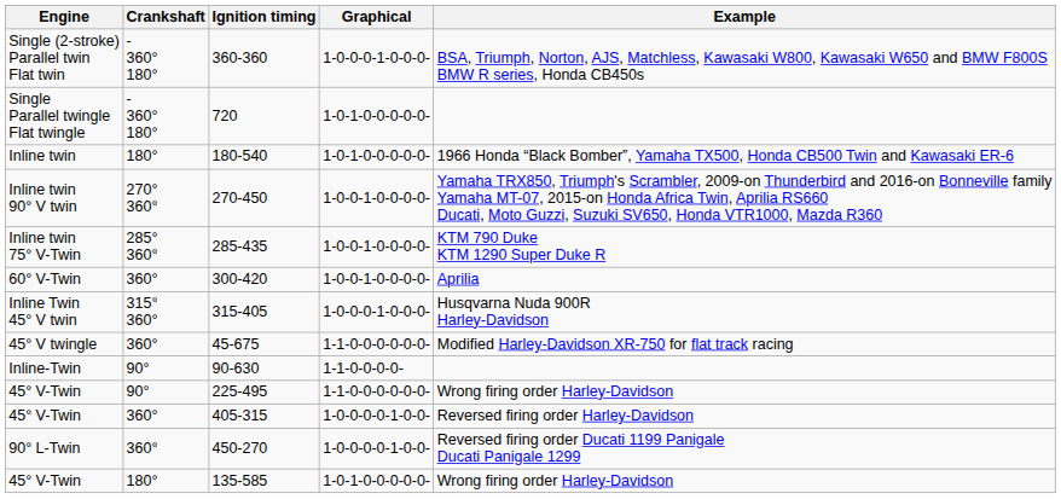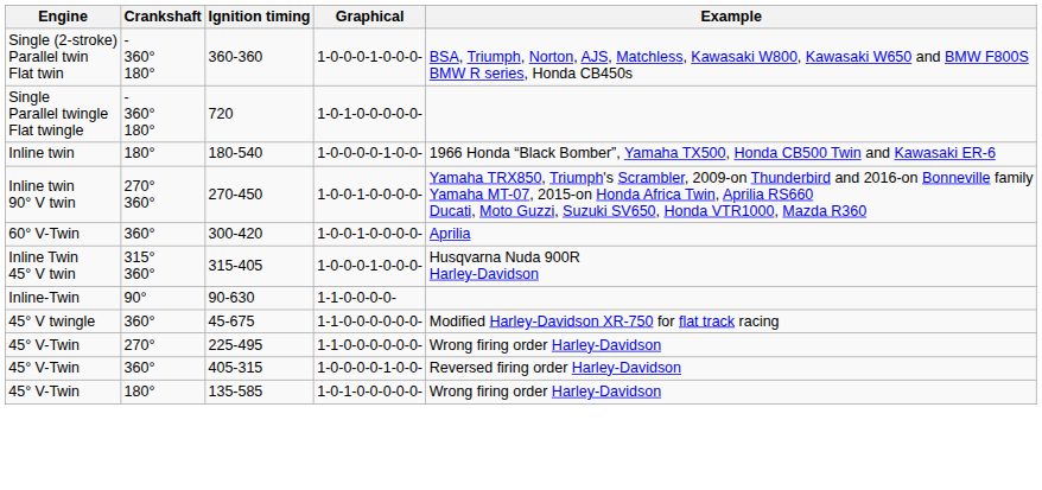 <table class="wikitable">
 <tr>
 <th>Engine</th>
 <th>Crankshaft</th>
 <th>Ignition timing</th>
 <th>Graphical</th>
 <th>Example</th>
 </tr>
 <tr>
 <td>Single (2-stroke)<br>Parallel twin<br>Flat twin</td>
 <td>-<br>360°<br>180°</td>
 <td>360-360</td>
 <td>1-0-0-0-1-0-0-0-</td>
 <td><br><a href='#'>BSA</a>, <a href='#'>Triumph</a>, <a href='#'>Norton</a>, <a href='#'>AJS</a>, <a href='#'>Matchless</a>, <a href='#'>Kawasaki W800</a>, <a href='#'>Kawasaki W650</a> and <a href='#'>BMW F800S</a><br><a href='#'>BMW R series</a>, Honda CB450s</td>
 </tr>
 <tr>
 <td>Single<br>Parallel twingle<br>Flat twingle</td>
 <td>-<br>360°<br>180°</td>
 <td>720</td>
 <td>1-0-1-0-0-0-0-0-</td>
 <td></td>
 </tr>
 <tr>
 <td>Inline twin</td>
 <td>180°</td>
 <td>180-540</td>
-<td>1-0-1-0-0-0-0-0-</td>
+<td>1-0-0-0-0-1-0-0-</td>
 <td>1966 Honda “Black Bomber”, <a href='#'>Yamaha TX500</a>, <a href='#'>Honda CB500 Twin</a> and <a href='#'>Kawasaki ER-6</a></td>
 </tr>
 <tr>
 <td>Inline twin<br>90° V twin</td>
 <td>270°<br>360°</td>
 <td>270-450</td>
 <td>1-0-0-1-0-0-0-0-</td>
 <td><a href='#'>Yamaha TRX850</a>, <a href='#'>Triumph</a>'s <a href='#'>Scrambler</a>, 2009-on <a href='#'>Thunderbird</a> and 2016-on <a href='#'>Bonneville</a> family <br> <a href='#'>Yamaha MT-07</a>, 2015-on <a href='#'>Honda Africa Twin</a>, <a href='#'>Aprilia RS660</a> <br><a href='#'>Ducati</a>, <a href='#'>Moto Guzzi</a>, <a href='#'>Suzuki SV650</a>, <a href='#'>Honda VTR1000</a>, <a href='#'>Mazda R360</a></td>
-</tr>
-<tr>
-<td>Inline twin<br>75° V-Twin</td>
-<td>285°<br>360°</td>
-<td>285-435</td>
-<td>1-0-0-1-0-0-0-0-</td>
-<td><a href='#'>KTM 790 Duke</a><br><a href='#'>KTM 1290 Super Duke R</a></td>
 </tr>
 <tr>
 <td>60° V-Twin</td>
 <td>360°</td>
 <td>300-420</td>
 <td>1-0-0-1-0-0-0-0-</td>
 <td><a href='#'>Aprilia</a></td>
 </tr>
 <tr>
 <td>Inline Twin <br> 45° V twin</td>
 <td>315° <br> 360°</td>
 <td>315-405</td>
 <td>1-0-0-0-1-0-0-0-</td>
 <td>Husqvarna Nuda 900R <br> <a href='#'>Harley-Davidson</a></td>
 </tr>
 <tr>
+<td>Inline-Twin</td>
+<td>90°</td>
+<td>90-630</td>
+<td>1-1-0-0-0-0-</td>
+<td></td>
+</tr>
+<tr>
 <td>45° V twingle</td>
 <td>360°</td>
 <td>45-675</td>
 <td>1-1-0-0-0-0-0-0-</td>
 <td>Modified <a href='#'>Harley-Davidson XR-750</a> for <a href='#'>flat track</a> racing</td>
 </tr>
 <tr>
-<td>Inline-Twin</td>
-<td>90°</td>
-<td>90-630</td>
-<td>1-1-0-0-0-0-</td>
-<td></td>
-</tr>
-<tr>
 <td>45° V-Twin</td>
-<td>90°</td>
+<td>270°</td>
 <td>225-495</td>
 <td>1-1-0-0-0-0-0-0-</td>
 <td>Wrong firing order <a href='#'>Harley-Davidson</a></td>
 </tr>
 <tr>
 <td>45° V-Twin</td>
 <td>360°</td>
 <td>405-315</td>
 <td>1-0-0-0-0-1-0-0-</td>
 <td>Reversed firing order <a href='#'>Harley-Davidson</a></td>
 </tr>
 <tr>
-<td>90° L-Twin</td>
-<td>360°</td>
-<td>450-270</td>
-<td>1-0-0-0-0-1-0-0-</td>
-<td>Reversed firing order <a href='#'>Ducati 1199 Panigale</a> <br> <a href='#'>Ducati Panigale 1299</a></td>
-</tr>
-<tr>
 <td>45° V-Twin</td>
 <td>180°</td>
 <td>135-585</td>
 <td>1-0-1-0-0-0-0-0-</td>
 <td>Wrong firing order <a href='#'>Harley-Davidson</a></td>
 </tr>
 </table>
